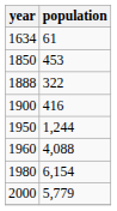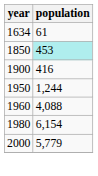 <table class="wikitable">
 <tr>
 <th>year</th>
 <th>population</th>
 </tr>
 <tr>
 <td>1634</td>
 <td>61</td>
 </tr>
 <tr>
 <td>1850</td>
-<td>453</td>
-</tr>
-<tr>
-<td>1888</td>
-<td>322</td>
+<td style="background: paleturquoise;">453</td>
 </tr>
 <tr>
 <td>1900</td>
 <td>416</td>
 </tr>
 <tr>
 <td>1950</td>
 <td>1,244</td>
 </tr>
 <tr>
 <td>1960</td>
 <td>4,088</td>
 </tr>
 <tr>
 <td>1980</td>
 <td>6,154</td>
 </tr>
 <tr>
 <td>2000</td>
 <td>5,779</td>
 </tr>
 <tr>
 </tr>
 </table>
